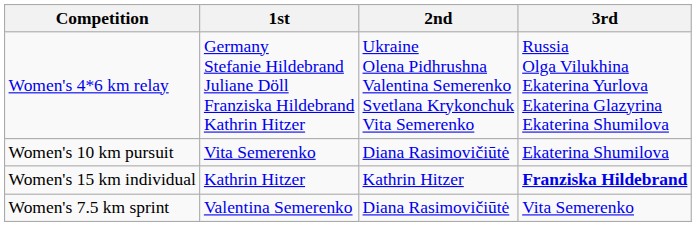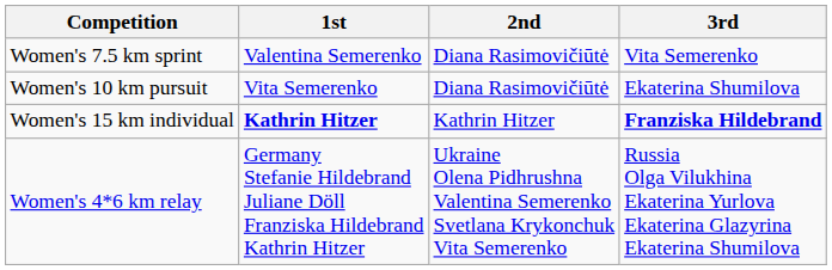 <table class="wikitable">
 <tr>
 <th>Competition</th>
 <th>1st</th>
 <th>2nd</th>
 <th>3rd</th>
 </tr>
 <tr>
-<td><a href='#'>Women's 4*6 km relay</a></td>
-<td> <a href='#'>Germany</a><br><a href='#'>Stefanie Hildebrand</a><br><a href='#'>Juliane Döll</a><br><a href='#'>Franziska Hildebrand</a><br><a href='#'>Kathrin Hitzer</a></td>
-<td> <a href='#'>Ukraine</a><br><a href='#'>Olena Pidhrushna</a><br><a href='#'>Valentina Semerenko</a><br><a href='#'>Svetlana Krykonchuk</a><br><a href='#'>Vita Semerenko</a></td>
-<td> <a href='#'>Russia</a><br><a href='#'>Olga Vilukhina</a><br><a href='#'>Ekaterina Yurlova</a><br><a href='#'>Ekaterina Glazyrina</a><br><a href='#'>Ekaterina Shumilova</a></td>
+<td>Women's 7.5 km sprint</td>
+<td> <a href='#'>Valentina Semerenko</a></td>
+<td> <a href='#'>Diana Rasimovičiūtė</a></td>
+<td> <a href='#'>Vita Semerenko</a></td>
 </tr>
 <tr>
 <td>Women's 10 km pursuit</td>
 <td> <a href='#'>Vita Semerenko</a></td>
 <td> <a href='#'>Diana Rasimovičiūtė</a></td>
 <td> <a href='#'>Ekaterina Shumilova</a></td>
 </tr>
 <tr>
 <td>Women's 15 km individual</td>
-<td> <a href='#'>Kathrin Hitzer</a></td>
+<td><strong> <a href='#'>Kathrin Hitzer</a></strong></td>
 <td> <a href='#'>Kathrin Hitzer</a></td>
 <td><strong> <a href='#'>Franziska Hildebrand</a></strong></td>
 </tr>
 <tr>
-<td>Women's 7.5 km sprint</td>
-<td> <a href='#'>Valentina Semerenko</a></td>
-<td> <a href='#'>Diana Rasimovičiūtė</a></td>
-<td> <a href='#'>Vita Semerenko</a></td>
+<td><a href='#'>Women's 4*6 km relay</a></td>
+<td> <a href='#'>Germany</a><br><a href='#'>Stefanie Hildebrand</a><br><a href='#'>Juliane Döll</a><br><a href='#'>Franziska Hildebrand</a><br><a href='#'>Kathrin Hitzer</a></td>
+<td> <a href='#'>Ukraine</a><br><a href='#'>Olena Pidhrushna</a><br><a href='#'>Valentina Semerenko</a><br><a href='#'>Svetlana Krykonchuk</a><br><a href='#'>Vita Semerenko</a></td>
+<td> <a href='#'>Russia</a><br><a href='#'>Olga Vilukhina</a><br><a href='#'>Ekaterina Yurlova</a><br><a href='#'>Ekaterina Glazyrina</a><br><a href='#'>Ekaterina Shumilova</a></td>
 </tr>
 </table>
